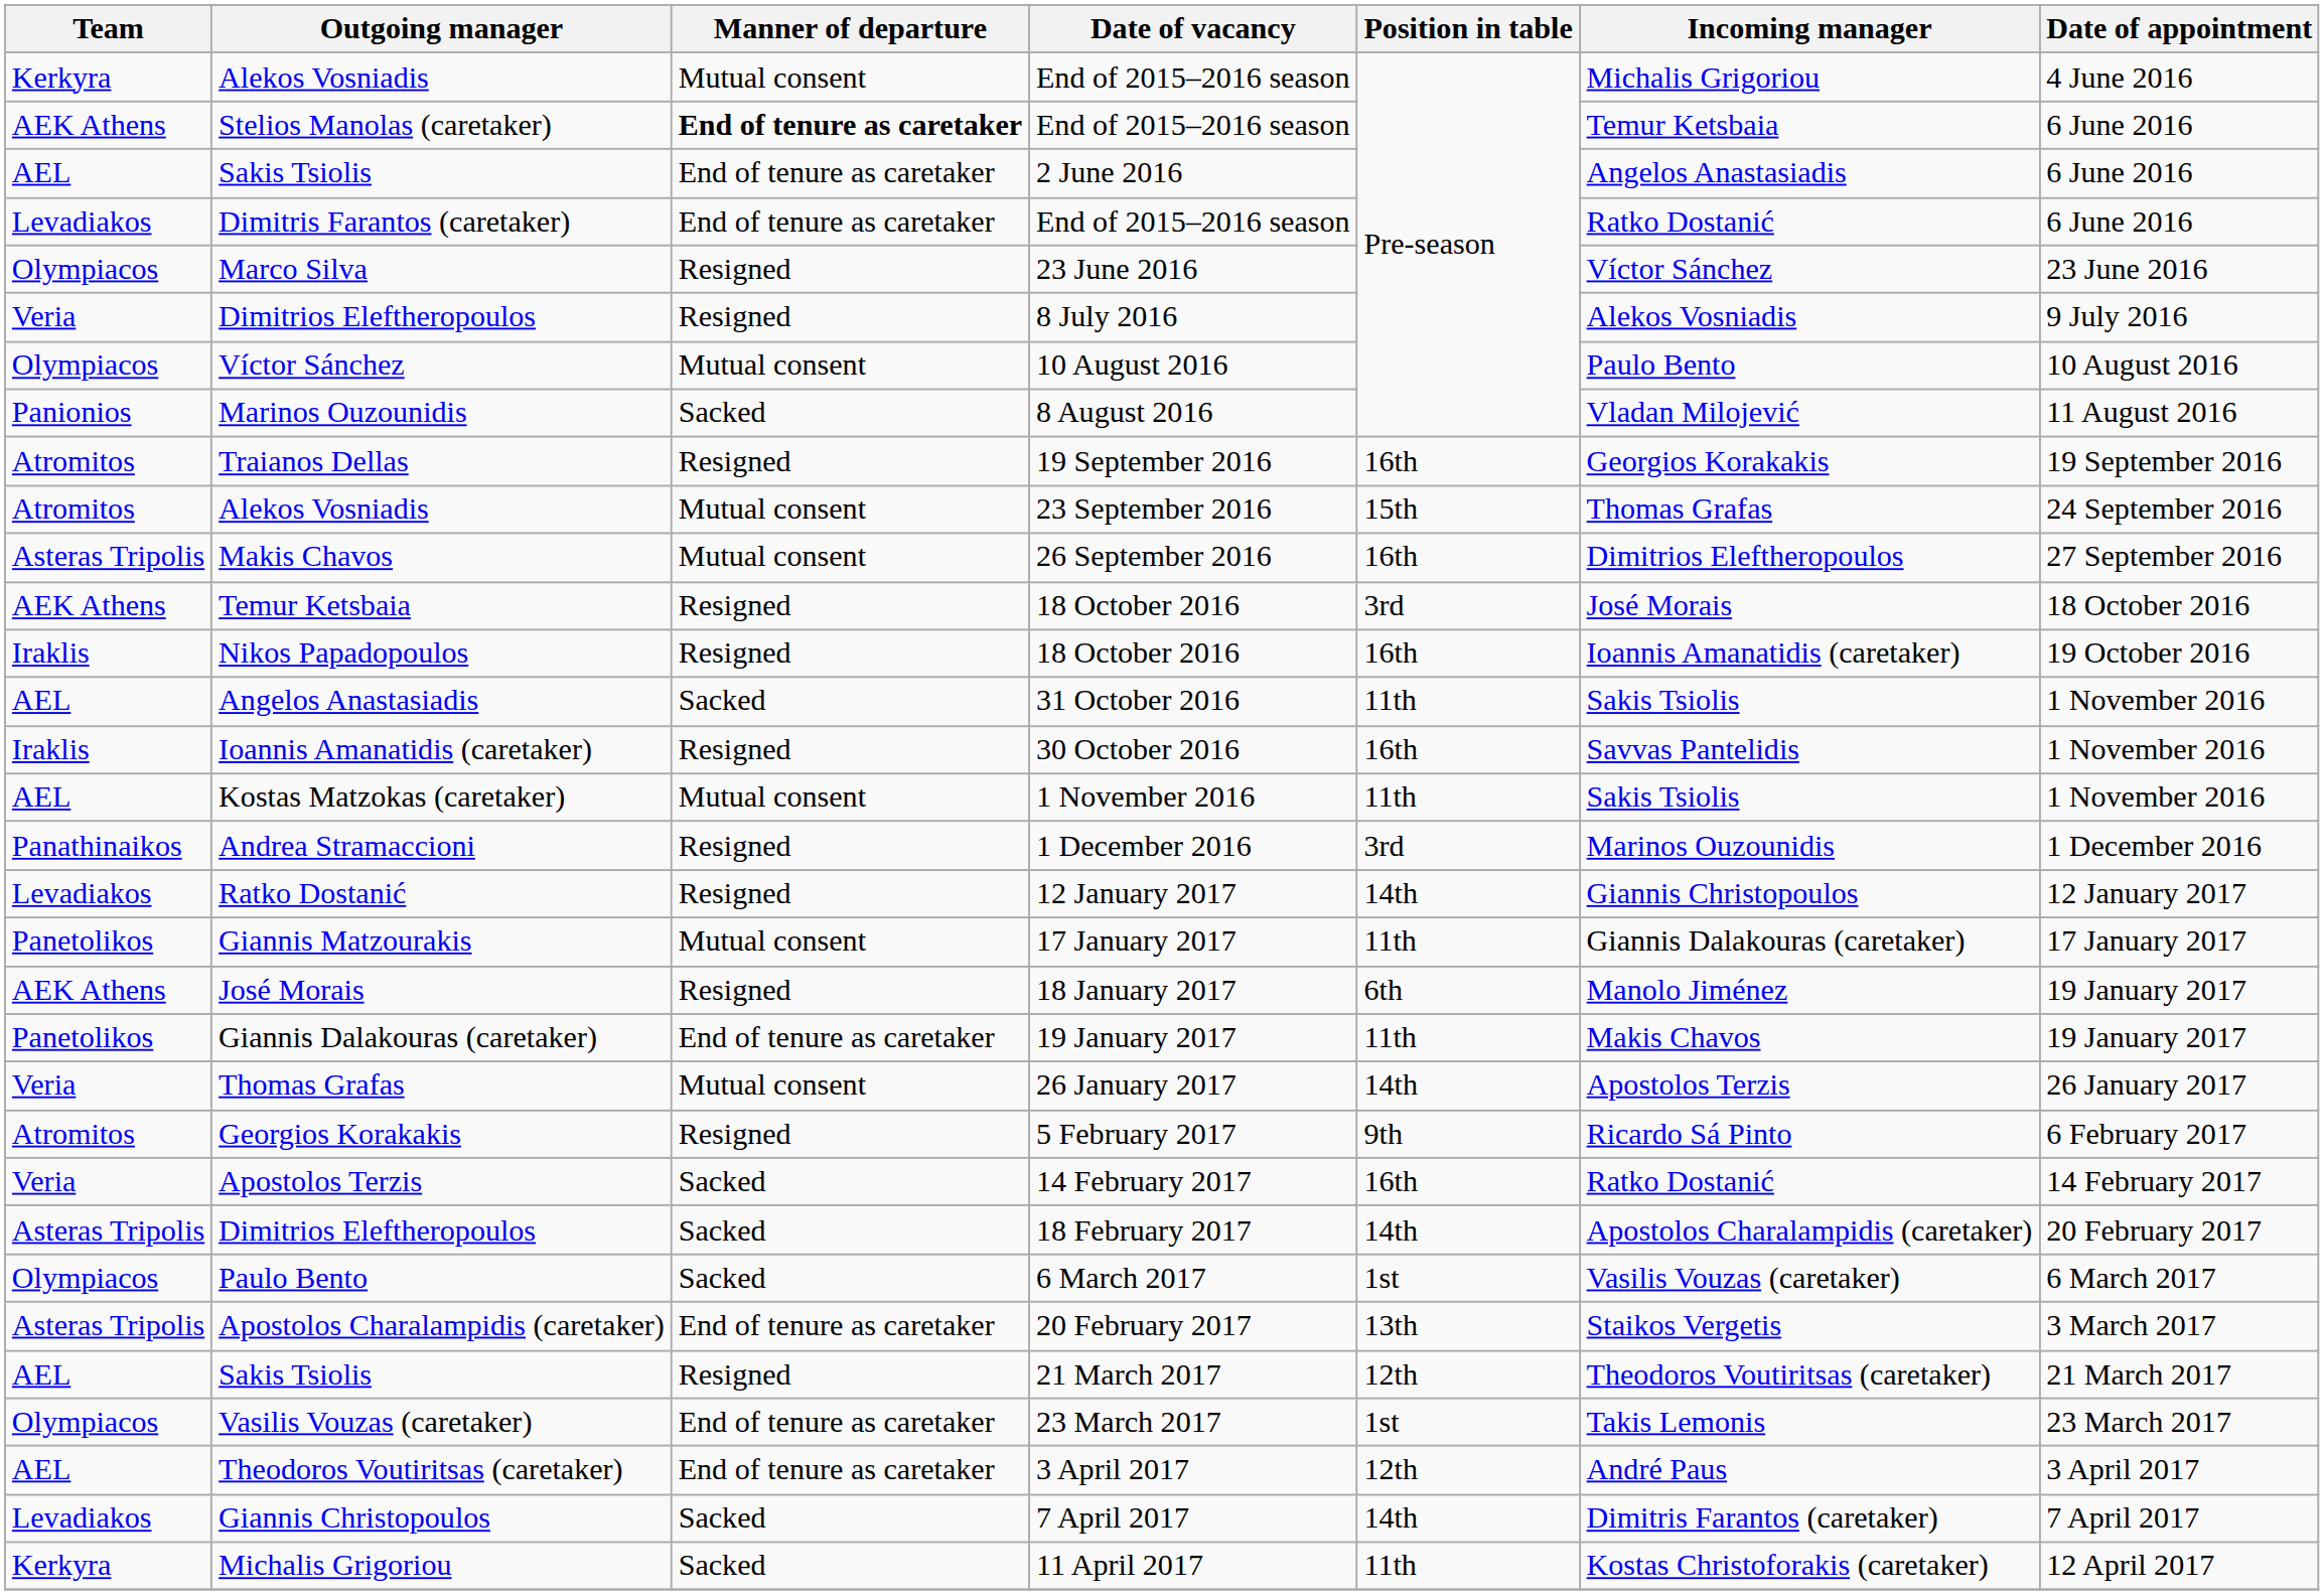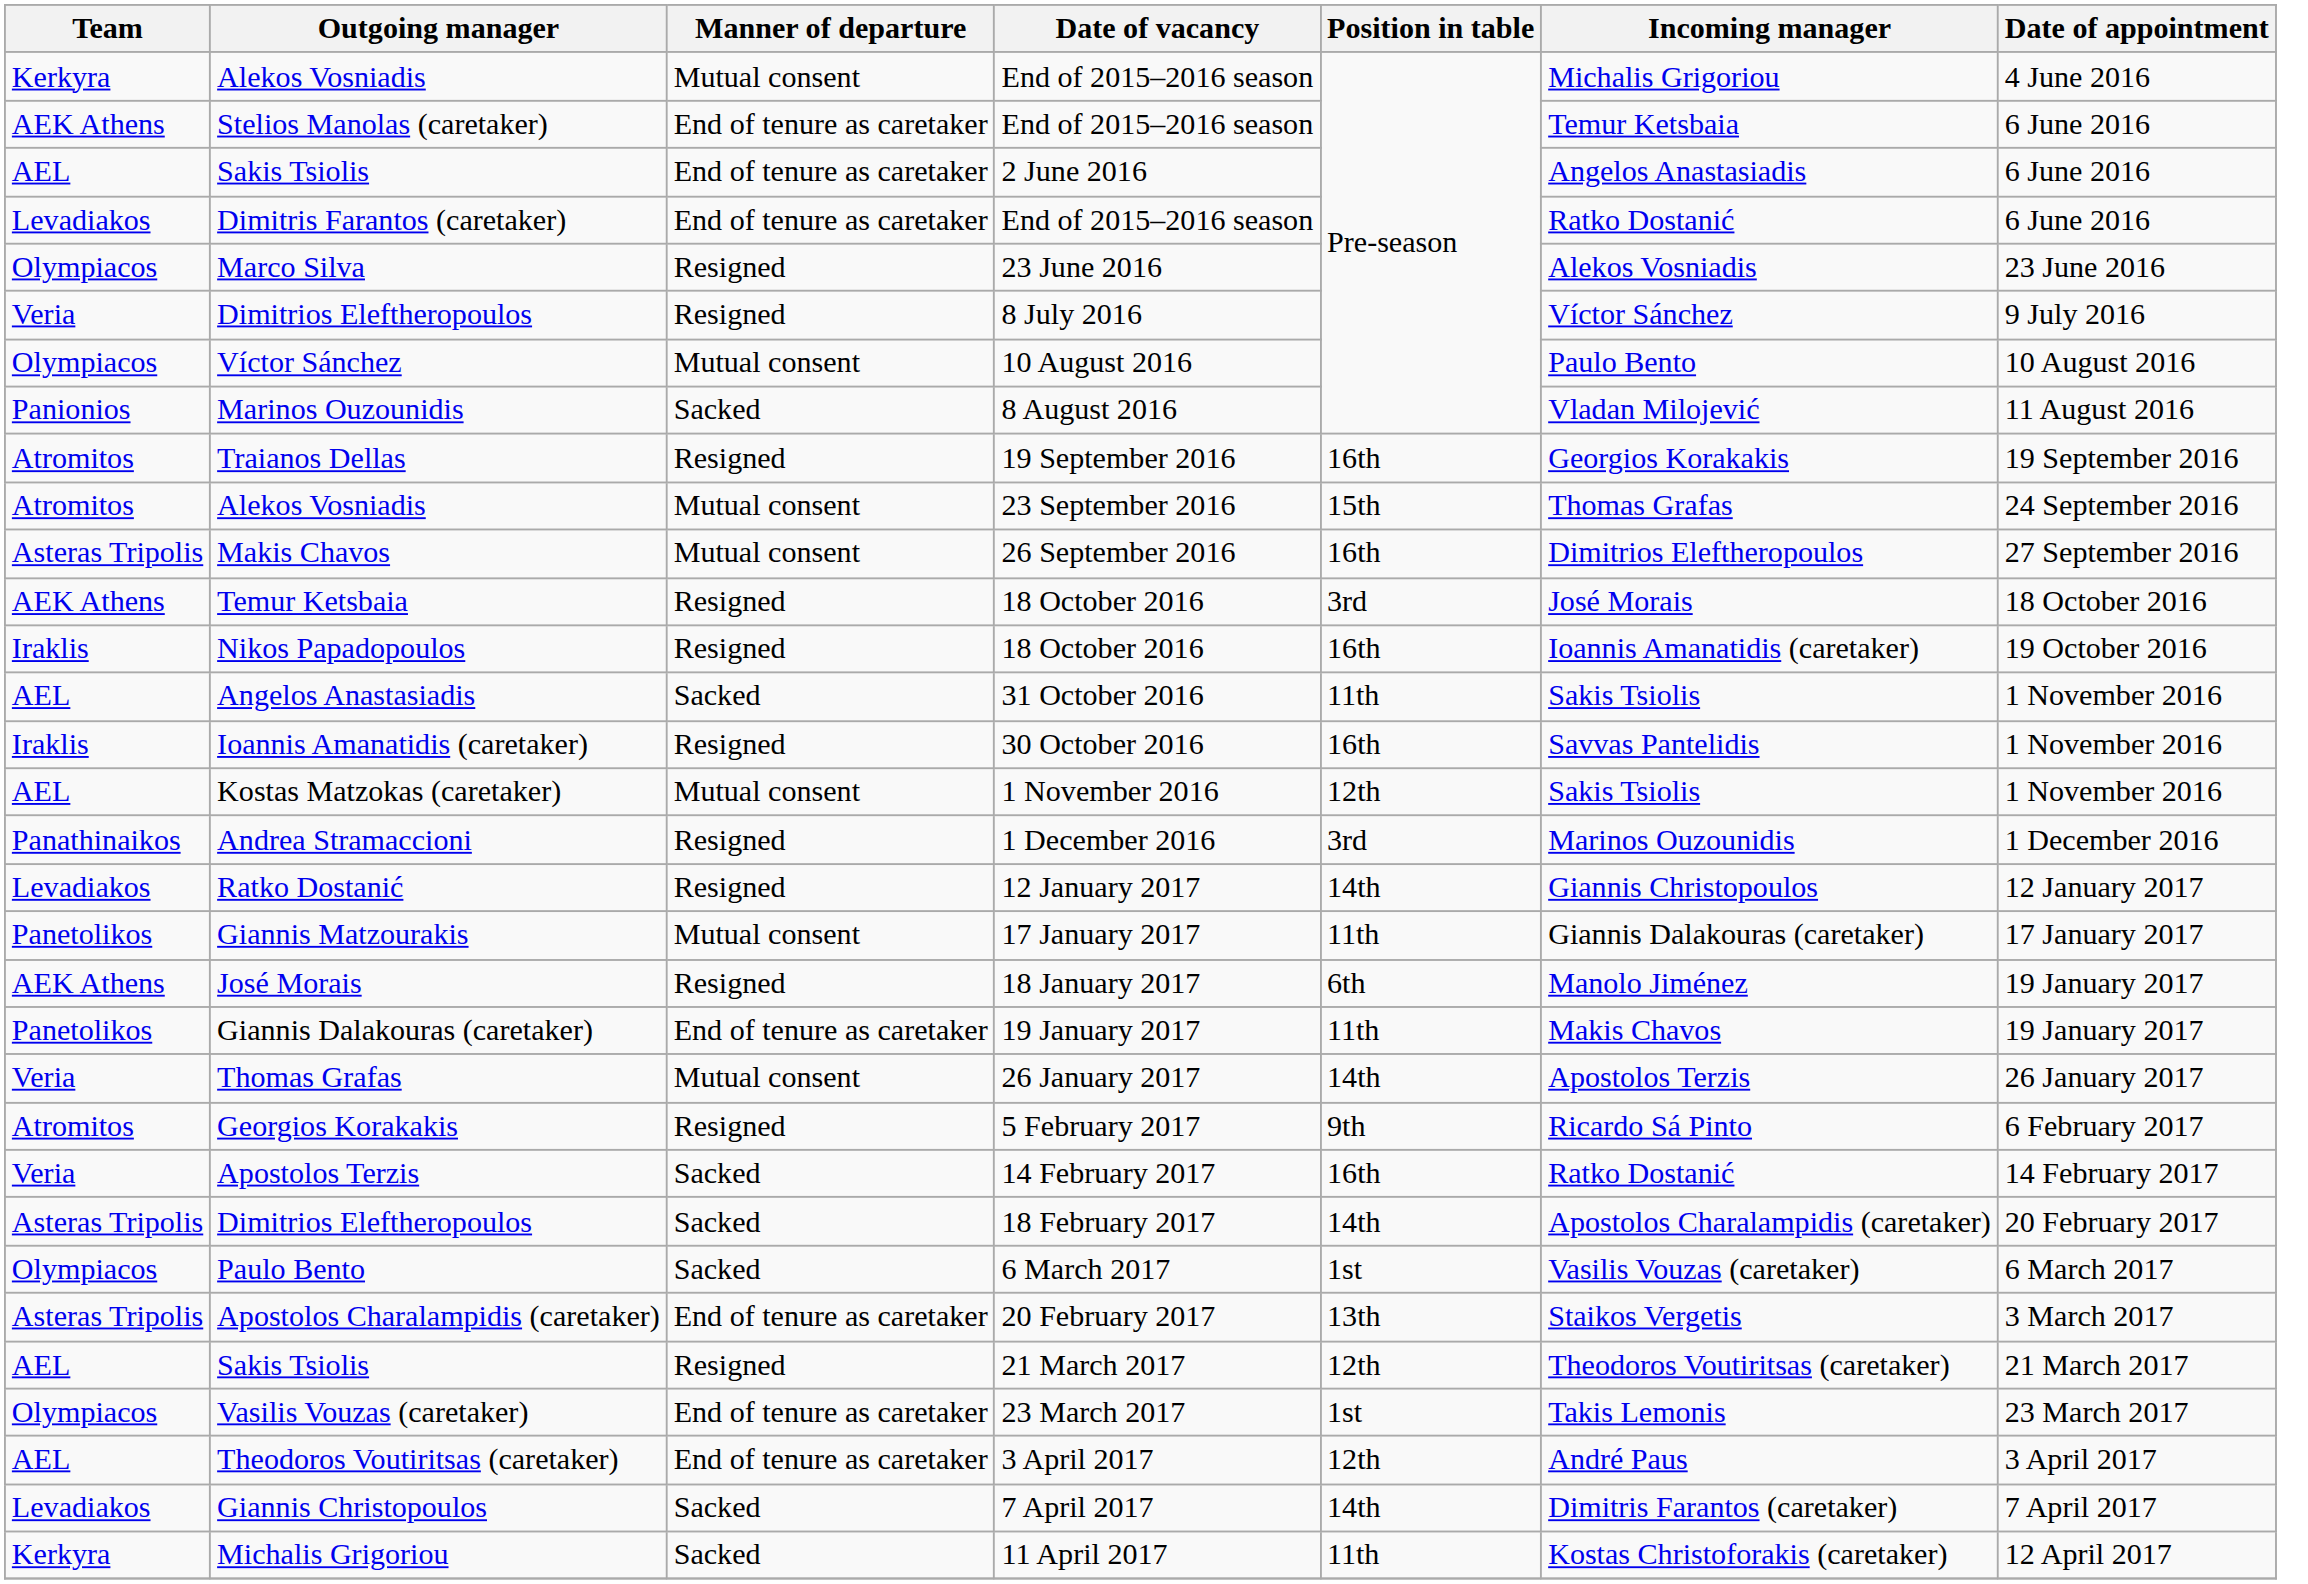 <table class="wikitable sortable" style="text-align: left;" style="font-size: 85%">
 <tr>
 <th>Team</th>
 <th>Outgoing manager</th>
 <th>Manner of departure</th>
 <th>Date of vacancy</th>
 <th>Position in table</th>
 <th>Incoming manager</th>
 <th>Date of appointment</th>
 </tr>
 <tr>
 <td><a href='#'>Kerkyra</a></td>
 <td> <a href='#'>Alekos Vosniadis</a></td>
 <td>Mutual consent</td>
 <td>End of 2015–2016 season</td>
 <td rowspan="8">Pre-season</td>
 <td> <a href='#'>Michalis Grigoriou</a></td>
 <td>4 June 2016</td>
 </tr>
 <tr>
 <td><a href='#'>AEK Athens</a></td>
 <td> <a href='#'>Stelios Manolas</a> (caretaker)</td>
-<td><strong>End of tenure as caretaker</strong></td>
+<td>End of tenure as caretaker</td>
 <td>End of 2015–2016 season</td>
 <td> <a href='#'>Temur Ketsbaia</a></td>
 <td>6 June 2016</td>
 </tr>
 <tr>
 <td><a href='#'>AEL</a></td>
 <td> <a href='#'>Sakis Tsiolis</a></td>
 <td>End of tenure as caretaker</td>
 <td>2 June 2016</td>
 <td> <a href='#'>Angelos Anastasiadis</a></td>
 <td>6 June 2016</td>
 </tr>
 <tr>
 <td><a href='#'>Levadiakos</a></td>
 <td> <a href='#'>Dimitris Farantos</a> (caretaker)</td>
 <td>End of tenure as caretaker</td>
 <td>End of 2015–2016 season</td>
 <td> <a href='#'>Ratko Dostanić</a></td>
 <td>6 June 2016</td>
 </tr>
 <tr>
 <td><a href='#'>Olympiacos</a></td>
 <td> <a href='#'>Marco Silva</a></td>
 <td>Resigned</td>
 <td>23 June 2016</td>
-<td> <a href='#'>Víctor Sánchez</a></td>
+<td> <a href='#'>Alekos Vosniadis</a></td>
 <td>23 June 2016</td>
 </tr>
 <tr>
 <td><a href='#'>Veria</a></td>
 <td> <a href='#'>Dimitrios Eleftheropoulos</a></td>
 <td>Resigned</td>
 <td>8 July 2016</td>
-<td> <a href='#'>Alekos Vosniadis</a></td>
+<td> <a href='#'>Víctor Sánchez</a></td>
 <td>9 July 2016</td>
 </tr>
 <tr>
 <td><a href='#'>Olympiacos</a></td>
 <td> <a href='#'>Víctor Sánchez</a></td>
 <td>Mutual consent</td>
 <td>10 August 2016</td>
 <td> <a href='#'>Paulo Bento</a></td>
 <td>10 August 2016</td>
 </tr>
 <tr>
 <td><a href='#'>Panionios</a></td>
 <td> <a href='#'>Marinos Ouzounidis</a></td>
 <td>Sacked</td>
 <td>8 August 2016</td>
 <td> <a href='#'>Vladan Milojević</a></td>
 <td>11 August 2016</td>
 </tr>
 <tr>
 <td><a href='#'>Atromitos</a></td>
 <td> <a href='#'>Traianos Dellas</a></td>
 <td>Resigned</td>
 <td>19 September 2016</td>
 <td>16th</td>
 <td> <a href='#'>Georgios Korakakis</a></td>
 <td>19 September 2016</td>
 </tr>
 <tr>
 <td><a href='#'>Atromitos</a></td>
 <td> <a href='#'>Alekos Vosniadis</a></td>
 <td>Mutual consent</td>
 <td>23 September 2016</td>
 <td>15th</td>
 <td> <a href='#'>Thomas Grafas</a></td>
 <td>24 September 2016</td>
 </tr>
 <tr>
 <td><a href='#'>Asteras Tripolis</a></td>
 <td> <a href='#'>Makis Chavos</a></td>
 <td>Mutual consent</td>
 <td>26 September 2016</td>
 <td>16th</td>
 <td> <a href='#'>Dimitrios Eleftheropoulos</a></td>
 <td>27 September 2016</td>
 </tr>
 <tr>
 <td><a href='#'>AEK Athens</a></td>
 <td> <a href='#'>Temur Ketsbaia</a></td>
 <td>Resigned</td>
 <td>18 October 2016</td>
 <td>3rd</td>
 <td> <a href='#'>José Morais</a></td>
 <td>18 October 2016</td>
 </tr>
 <tr>
 <td><a href='#'>Iraklis</a></td>
 <td> <a href='#'>Nikos Papadopoulos</a></td>
 <td>Resigned</td>
 <td>18 October 2016</td>
 <td>16th</td>
 <td> <a href='#'>Ioannis Amanatidis</a> (caretaker)</td>
 <td>19 October 2016</td>
 </tr>
 <tr>
 <td><a href='#'>AEL</a></td>
 <td> <a href='#'>Angelos Anastasiadis</a></td>
 <td>Sacked</td>
 <td>31 October 2016</td>
 <td>11th</td>
 <td> <a href='#'>Sakis Tsiolis</a></td>
 <td>1 November 2016</td>
 </tr>
 <tr>
 <td><a href='#'>Iraklis</a></td>
 <td> <a href='#'>Ioannis Amanatidis</a> (caretaker)</td>
 <td>Resigned</td>
 <td>30 October 2016</td>
 <td>16th</td>
 <td> <a href='#'>Savvas Pantelidis</a></td>
 <td>1 November 2016</td>
 </tr>
 <tr>
 <td><a href='#'>AEL</a></td>
 <td> Kostas Matzokas (caretaker)</td>
 <td>Mutual consent</td>
 <td>1 November 2016</td>
-<td>11th</td>
+<td>12th</td>
 <td> <a href='#'>Sakis Tsiolis</a></td>
 <td>1 November 2016</td>
 </tr>
 <tr>
 <td><a href='#'>Panathinaikos</a></td>
 <td> <a href='#'>Andrea Stramaccioni</a></td>
 <td>Resigned</td>
 <td>1 December 2016</td>
 <td>3rd</td>
 <td> <a href='#'>Marinos Ouzounidis</a></td>
 <td>1 December 2016</td>
 </tr>
 <tr>
 <td><a href='#'>Levadiakos</a></td>
 <td> <a href='#'>Ratko Dostanić</a></td>
 <td>Resigned</td>
 <td>12 January 2017</td>
 <td>14th</td>
 <td> <a href='#'>Giannis Christopoulos</a></td>
 <td>12 January 2017</td>
 </tr>
 <tr>
 <td><a href='#'>Panetolikos</a></td>
 <td> <a href='#'>Giannis Matzourakis</a></td>
 <td>Mutual consent</td>
 <td>17 January 2017</td>
 <td>11th</td>
 <td> Giannis Dalakouras (caretaker)</td>
 <td>17 January 2017</td>
 </tr>
 <tr>
 <td><a href='#'>AEK Athens</a></td>
 <td> <a href='#'>José Morais</a></td>
 <td>Resigned</td>
 <td>18 January 2017</td>
 <td>6th</td>
 <td> <a href='#'>Manolo Jiménez</a></td>
 <td>19 January 2017</td>
 </tr>
 <tr>
 <td><a href='#'>Panetolikos</a></td>
 <td> Giannis Dalakouras (caretaker)</td>
 <td>End of tenure as caretaker</td>
 <td>19 January 2017</td>
 <td>11th</td>
 <td> <a href='#'>Makis Chavos</a></td>
 <td>19 January 2017</td>
 </tr>
 <tr>
 <td><a href='#'>Veria</a></td>
 <td> <a href='#'>Thomas Grafas</a></td>
 <td>Mutual consent</td>
 <td>26 January 2017</td>
 <td>14th</td>
 <td> <a href='#'>Apostolos Terzis</a></td>
 <td>26 January 2017</td>
 </tr>
 <tr>
 <td><a href='#'>Atromitos</a></td>
 <td> <a href='#'>Georgios Korakakis</a></td>
 <td>Resigned</td>
 <td>5 February 2017</td>
 <td>9th</td>
 <td> <a href='#'>Ricardo Sá Pinto</a></td>
 <td>6 February 2017</td>
 </tr>
 <tr>
 <td><a href='#'>Veria</a></td>
 <td> <a href='#'>Apostolos Terzis</a></td>
 <td>Sacked</td>
 <td>14 February 2017</td>
 <td>16th</td>
 <td> <a href='#'>Ratko Dostanić</a></td>
 <td>14 February 2017</td>
 </tr>
 <tr>
 <td><a href='#'>Asteras Tripolis</a></td>
 <td> <a href='#'>Dimitrios Eleftheropoulos</a></td>
 <td>Sacked</td>
 <td>18 February 2017</td>
 <td>14th</td>
 <td> <a href='#'>Apostolos Charalampidis</a> (caretaker)</td>
 <td>20 February 2017</td>
 </tr>
 <tr>
 <td><a href='#'>Olympiacos</a></td>
 <td> <a href='#'>Paulo Bento</a></td>
 <td>Sacked</td>
 <td>6 March 2017</td>
 <td>1st</td>
 <td> <a href='#'>Vasilis Vouzas</a> (caretaker)</td>
 <td>6 March 2017</td>
 </tr>
 <tr>
 <td><a href='#'>Asteras Tripolis</a></td>
 <td> <a href='#'>Apostolos Charalampidis</a> (caretaker)</td>
 <td>End of tenure as caretaker</td>
 <td>20 February 2017</td>
 <td>13th</td>
 <td> <a href='#'>Staikos Vergetis</a></td>
 <td>3 March 2017</td>
 </tr>
 <tr>
 <td><a href='#'>AEL</a></td>
 <td> <a href='#'>Sakis Tsiolis</a></td>
 <td>Resigned</td>
 <td>21 March 2017</td>
 <td>12th</td>
 <td> <a href='#'>Theodoros Voutiritsas</a> (caretaker)</td>
 <td>21 March 2017</td>
 </tr>
 <tr>
 <td><a href='#'>Olympiacos</a></td>
 <td> <a href='#'>Vasilis Vouzas</a> (caretaker)</td>
 <td>End of tenure as caretaker</td>
 <td>23 March 2017</td>
 <td>1st</td>
 <td> <a href='#'>Takis Lemonis</a></td>
 <td>23 March 2017</td>
 </tr>
 <tr>
 <td><a href='#'>AEL</a></td>
 <td> <a href='#'>Theodoros Voutiritsas</a> (caretaker)</td>
 <td>End of tenure as caretaker</td>
 <td>3 Αpril 2017</td>
 <td>12th</td>
 <td> <a href='#'>André Paus</a></td>
 <td>3 April 2017</td>
 </tr>
 <tr>
 <td><a href='#'>Levadiakos</a></td>
 <td> <a href='#'>Giannis Christopoulos</a></td>
 <td>Sacked</td>
 <td>7 Αpril 2017</td>
 <td>14th</td>
 <td> <a href='#'>Dimitris Farantos</a> (caretaker)</td>
 <td>7 April 2017</td>
 </tr>
 <tr>
 <td><a href='#'>Kerkyra</a></td>
 <td> <a href='#'>Michalis Grigoriou</a></td>
 <td>Sacked</td>
 <td>11 April 2017</td>
 <td>11th</td>
 <td> <a href='#'>Kostas Christoforakis</a> (caretaker)</td>
 <td>12 April 2017</td>
 </tr>
 <tr>
 </tr>
 </table>
